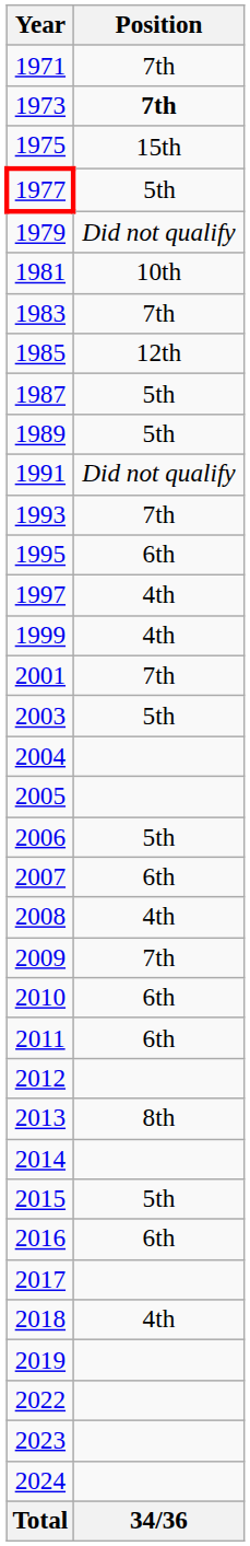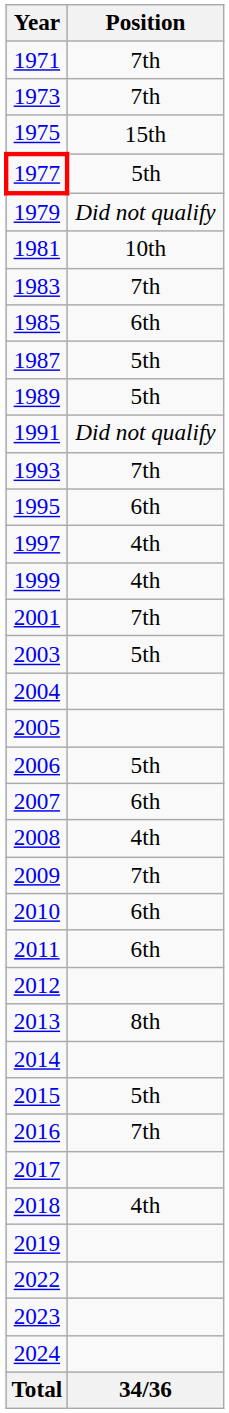 <table class="wikitable" style="text-align: center;">
 <tr>
 <th>Year</th>
 <th width=100px>Position</th>
 </tr>
 <tr>
 <td> <a href='#'>1971</a></td>
 <td>7th</td>
 </tr>
 <tr>
 <td> <a href='#'>1973</a></td>
-<td><strong>7th</strong></td>
+<td>7th</td>
 </tr>
 <tr>
 <td> <a href='#'>1975</a></td>
 <td>15th</td>
 </tr>
 <tr>
 <td style="border: 3px solid red"> <a href='#'>1977</a></td>
 <td>5th</td>
 </tr>
 <tr>
 <td> <a href='#'>1979</a></td>
 <td><em>Did not qualify</em></td>
 </tr>
 <tr>
 <td> <a href='#'>1981</a></td>
 <td>10th</td>
 </tr>
 <tr>
 <td> <a href='#'>1983</a></td>
 <td>7th</td>
 </tr>
 <tr>
 <td> <a href='#'>1985</a></td>
-<td>12th</td>
+<td>6th</td>
 </tr>
 <tr>
 <td> <a href='#'>1987</a></td>
 <td>5th</td>
 </tr>
 <tr>
 <td> <a href='#'>1989</a></td>
 <td>5th</td>
 </tr>
 <tr>
 <td> <a href='#'>1991</a></td>
 <td><em>Did not qualify</em></td>
 </tr>
 <tr>
 <td> <a href='#'>1993</a></td>
 <td>7th</td>
 </tr>
 <tr>
 <td> <a href='#'>1995</a></td>
 <td>6th</td>
 </tr>
 <tr>
 <td> <a href='#'>1997</a></td>
 <td>4th</td>
 </tr>
 <tr>
 <td> <a href='#'>1999</a></td>
 <td>4th</td>
 </tr>
 <tr>
 <td> <a href='#'>2001</a></td>
 <td>7th</td>
 </tr>
 <tr>
 <td> <a href='#'>2003</a></td>
 <td>5th</td>
 </tr>
 <tr>
 <td> <a href='#'>2004</a></td>
 <td></td>
 </tr>
 <tr>
 <td> <a href='#'>2005</a></td>
 <td></td>
 </tr>
 <tr>
 <td> <a href='#'>2006</a></td>
 <td>5th</td>
 </tr>
 <tr>
 <td> <a href='#'>2007</a></td>
 <td>6th</td>
 </tr>
 <tr>
 <td> <a href='#'>2008</a></td>
 <td>4th</td>
 </tr>
 <tr>
 <td> <a href='#'>2009</a></td>
 <td>7th</td>
 </tr>
 <tr>
 <td> <a href='#'>2010</a></td>
 <td>6th</td>
 </tr>
 <tr>
 <td> <a href='#'>2011</a></td>
 <td>6th</td>
 </tr>
 <tr>
 <td> <a href='#'>2012</a></td>
 <td></td>
 </tr>
 <tr>
 <td> <a href='#'>2013</a></td>
 <td>8th</td>
 </tr>
 <tr>
 <td> <a href='#'>2014</a></td>
 <td></td>
 </tr>
 <tr>
 <td> <a href='#'>2015</a></td>
 <td>5th</td>
 </tr>
 <tr>
 <td> <a href='#'>2016</a></td>
-<td>6th</td>
+<td>7th</td>
 </tr>
 <tr>
 <td> <a href='#'>2017</a></td>
 <td></td>
 </tr>
 <tr>
 <td> <a href='#'>2018</a></td>
 <td>4th</td>
 </tr>
 <tr>
 <td> <a href='#'>2019</a></td>
 <td></td>
 </tr>
 <tr>
 <td> <a href='#'>2022</a></td>
 <td></td>
 </tr>
 <tr>
 <td> <a href='#'>2023</a></td>
 <td></td>
 </tr>
 <tr>
 <td> <a href='#'>2024</a></td>
 <td></td>
 </tr>
 <tr>
 <th>Total</th>
 <th>34/36</th>
 </tr>
 </table>
